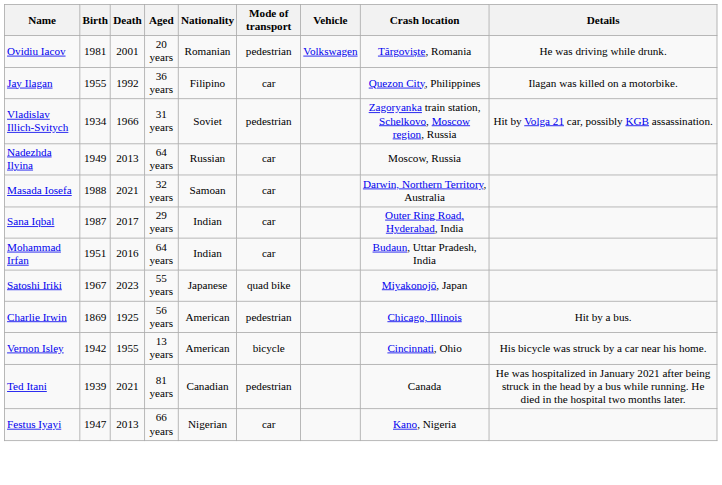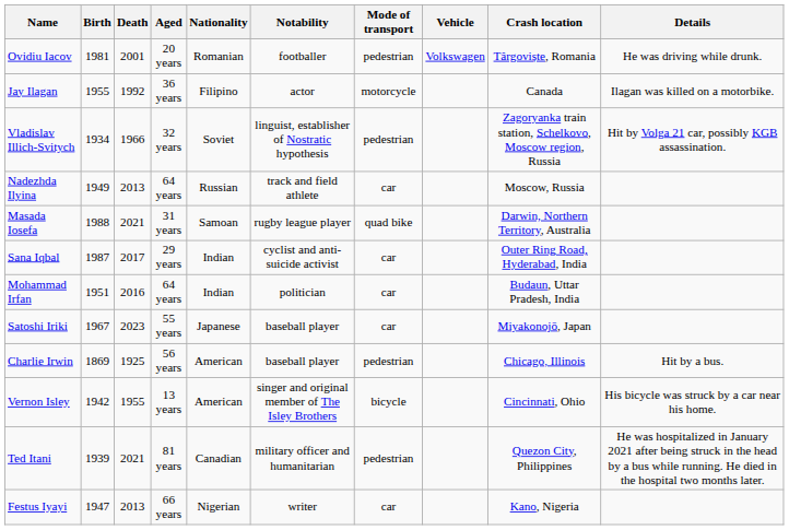 <table class="wikitable sortable" style="text-align:center; font-size:85%">
 <tr>
 <th>Name</th>
 <th>Birth</th>
 <th>Death</th>
 <th>Aged</th>
 <th>Nationality</th>
+<th>Notability</th>
 <th>Mode of transport</th>
 <th>Vehicle</th>
 <th>Crash location</th>
 <th>Details</th>
 </tr>
 <tr>
 <td align="left"><a href='#'>Ovidiu Iacov</a></td>
 <td>1981</td>
 <td>2001</td>
 <td>20 years</td>
 <td>Romanian</td>
+<td>footballer</td>
 <td>pedestrian</td>
 <td><a href='#'>Volkswagen</a></td>
 <td><a href='#'>Târgoviște</a>, Romania</td>
 <td>He was driving while drunk.</td>
 </tr>
 <tr>
 <td align="left"><a href='#'>Jay Ilagan</a></td>
 <td>1955</td>
 <td>1992</td>
 <td>36 years</td>
 <td>Filipino</td>
-<td>car</td>
+<td>actor</td>
+<td>motorcycle</td>
 <td></td>
-<td><a href='#'>Quezon City</a>, Philippines</td>
+<td>Canada</td>
 <td>Ilagan was killed on a motorbike.</td>
 </tr>
 <tr>
 <td align="left"><a href='#'>Vladislav Illich-Svitych</a></td>
 <td>1934</td>
 <td>1966</td>
-<td>31 years</td>
+<td>32 years</td>
 <td>Soviet</td>
+<td>linguist, establisher of <a href='#'>Nostratic</a> hypothesis</td>
 <td>pedestrian</td>
 <td></td>
 <td><a href='#'>Zagoryanka</a> train station, <a href='#'>Schelkovo</a>, <a href='#'>Moscow region</a>, Russia</td>
 <td>Hit by <a href='#'>Volga 21</a> car, possibly <a href='#'>KGB</a> assassination.</td>
 </tr>
 <tr>
 <td align="left"><a href='#'>Nadezhda Ilyina</a></td>
 <td>1949</td>
 <td>2013</td>
 <td>64 years</td>
 <td>Russian</td>
+<td>track and field athlete</td>
 <td>car</td>
 <td></td>
 <td>Moscow, Russia</td>
 <td></td>
 </tr>
 <tr>
 <td align="left"><a href='#'>Masada Iosefa</a></td>
 <td>1988</td>
 <td>2021</td>
-<td>32 years</td>
+<td>31 years</td>
 <td>Samoan</td>
-<td>car</td>
+<td>rugby league player</td>
+<td>quad bike</td>
 <td></td>
 <td><a href='#'>Darwin, Northern Territory</a>, Australia</td>
 <td></td>
 </tr>
 <tr>
 <td align="left"><a href='#'>Sana Iqbal</a></td>
 <td>1987</td>
 <td>2017</td>
 <td>29 years</td>
 <td>Indian</td>
+<td>cyclist and anti-suicide activist</td>
 <td>car</td>
 <td></td>
 <td><a href='#'>Outer Ring Road, Hyderabad</a>, India</td>
 <td></td>
 </tr>
 <tr>
 <td align="left"><a href='#'>Mohammad Irfan</a></td>
 <td>1951</td>
 <td>2016</td>
 <td>64 years</td>
 <td>Indian</td>
+<td>politician</td>
 <td>car</td>
 <td></td>
 <td><a href='#'>Budaun</a>, Uttar Pradesh, India</td>
 <td></td>
 </tr>
 <tr>
 <td align="left"><a href='#'>Satoshi Iriki</a></td>
 <td>1967</td>
 <td>2023</td>
 <td>55 years</td>
 <td>Japanese</td>
-<td>quad bike</td>
+<td>baseball player</td>
+<td>car</td>
 <td></td>
 <td><a href='#'>Miyakonojō</a>, Japan</td>
 <td></td>
 </tr>
 <tr>
 <td align="left"><a href='#'>Charlie Irwin</a></td>
 <td>1869</td>
 <td>1925</td>
 <td>56 years</td>
 <td>American</td>
+<td>baseball player</td>
 <td>pedestrian</td>
 <td></td>
 <td><a href='#'>Chicago, Illinois</a></td>
 <td>Hit by a bus.</td>
 </tr>
 <tr>
 <td align="left"><a href='#'>Vernon Isley</a></td>
 <td>1942</td>
 <td>1955</td>
 <td>13 years</td>
 <td>American</td>
+<td>singer and original member of <a href='#'>The Isley Brothers</a></td>
 <td>bicycle</td>
 <td></td>
 <td><a href='#'>Cincinnati</a>, Ohio</td>
 <td>His bicycle was struck by a car near his home.</td>
 </tr>
 <tr>
 <td align="left"><a href='#'>Ted Itani</a></td>
 <td>1939</td>
 <td>2021</td>
 <td>81 years</td>
 <td>Canadian</td>
+<td>military officer and humanitarian</td>
 <td>pedestrian</td>
 <td></td>
-<td>Canada</td>
+<td><a href='#'>Quezon City</a>, Philippines</td>
 <td>He was hospitalized in January 2021 after being struck in the head by a bus while running. He died in the hospital two months later.</td>
 </tr>
 <tr>
 <td align="left"><a href='#'>Festus Iyayi</a></td>
 <td>1947</td>
 <td>2013</td>
 <td>66 years</td>
 <td>Nigerian</td>
+<td>writer</td>
 <td>car</td>
 <td></td>
 <td><a href='#'>Kano</a>, Nigeria</td>
 <td></td>
 </tr>
 </table>
